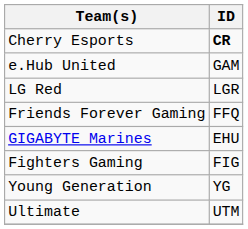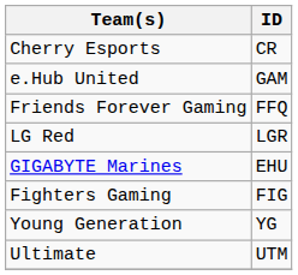 <table class="wikitable">
 <tr>
 <th>Team(s)</th>
 <th>ID</th>
 </tr>
 <tr>
 <td> Cherry Esports</td>
-<td><strong>CR</strong></td>
+<td>CR</td>
 </tr>
 <tr>
 <td> e.Hub United </td>
 <td>GAM</td>
 </tr>
 <tr>
+<td> Friends Forever Gaming</td>
+<td>FFQ</td>
+</tr>
+<tr>
 <td> LG Red   </td>
 <td>LGR</td>
-</tr>
-<tr>
-<td> Friends Forever Gaming</td>
-<td>FFQ</td>
 </tr>
 <tr>
 <td> <a href='#'>GIGABYTE Marines</a></td>
 <td>EHU</td>
 </tr>
 <tr>
 <td> Fighters Gaming  </td>
 <td>FIG</td>
 </tr>
 <tr>
 <td> Young Generation</td>
 <td>YG</td>
 </tr>
 <tr>
 <td> Ultimate</td>
 <td>UTM</td>
 </tr>
 <tr>
 </tr>
 </table>
